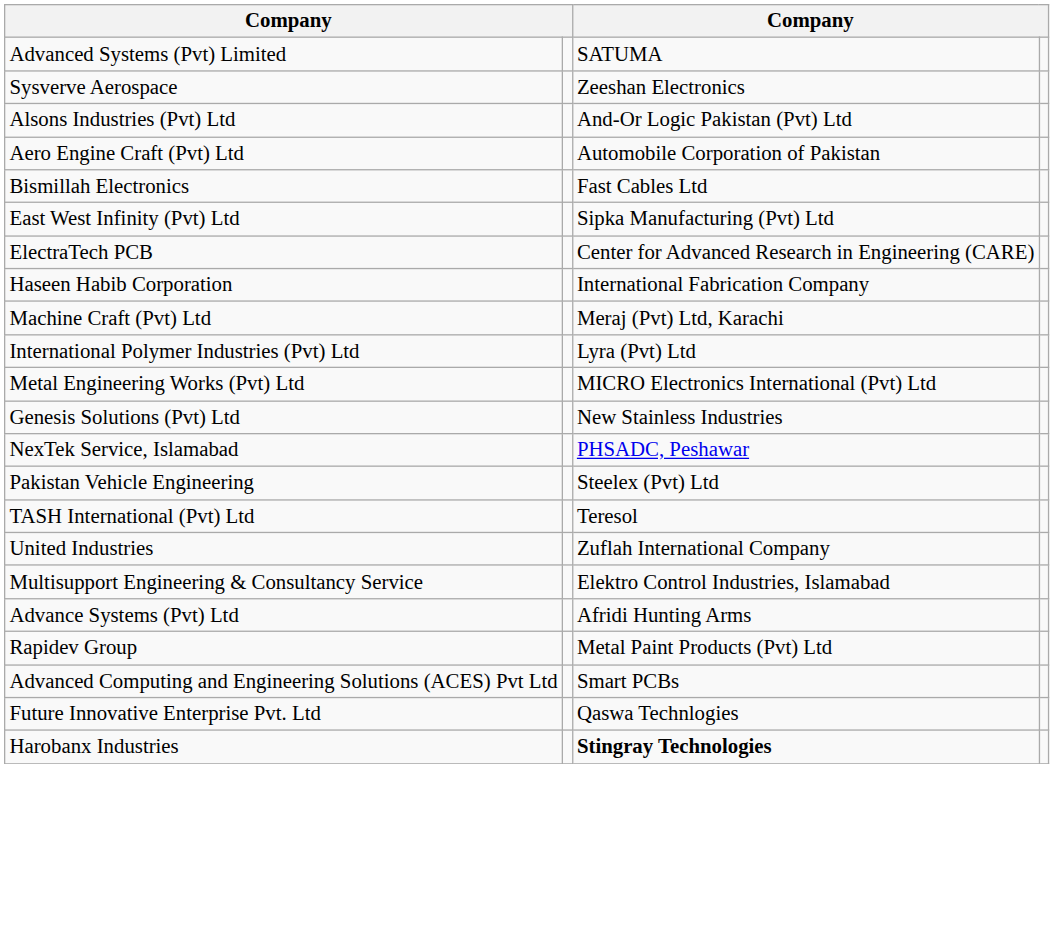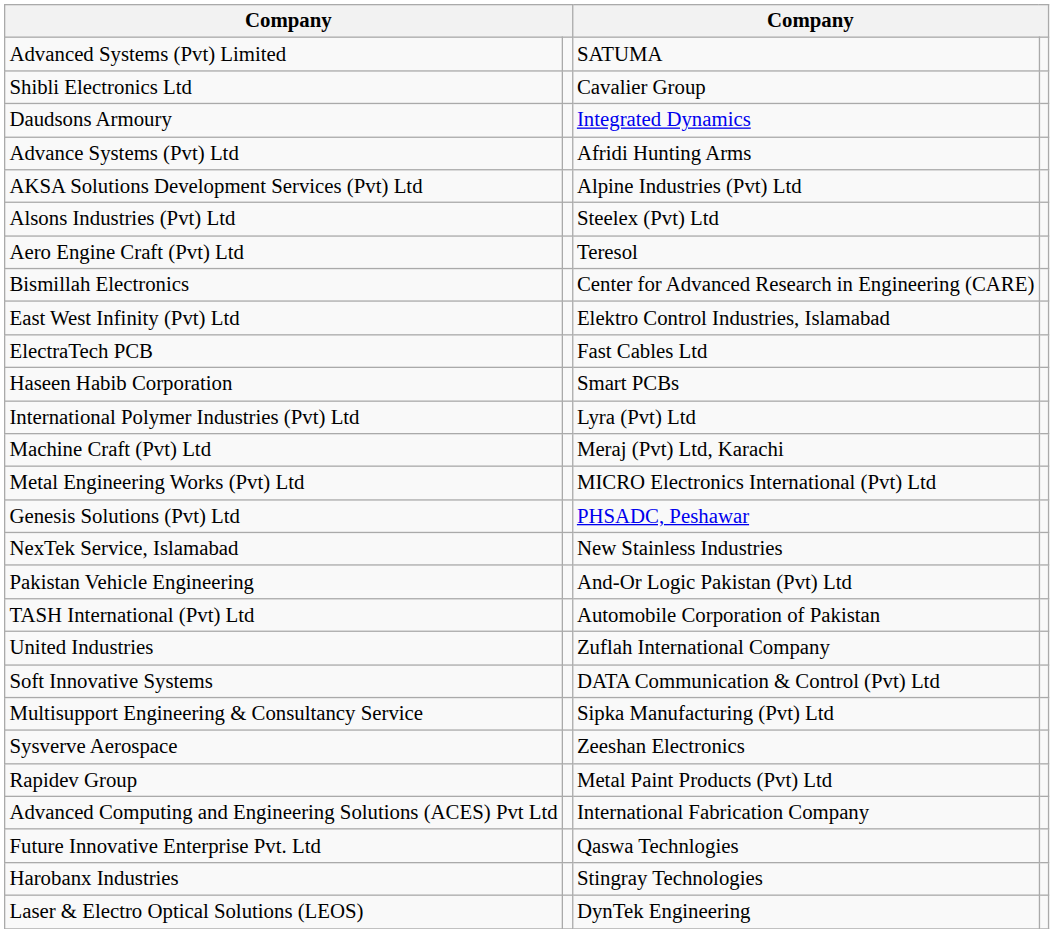 <table class="wikitable">
 <tr>
 <th colspan="2">Company</th>
 <th colspan="2">Company</th>
 </tr>
 <tr>
 <td>Advanced Systems (Pvt) Limited</td>
 <td></td>
 <td>SATUMA</td>
 <td></td>
 </tr>
 <tr>
-<td>Sysverve Aerospace</td>
+<td>Shibli Electronics Ltd</td>
 <td></td>
-<td>Zeeshan Electronics</td>
+<td>Cavalier Group</td>
+<td></td>
+</tr>
+<tr>
+<td>Daudsons Armoury</td>
+<td></td>
+<td><a href='#'>Integrated Dynamics</a></td>
+<td></td>
+</tr>
+<tr>
+<td>Advance Systems (Pvt) Ltd</td>
+<td></td>
+<td>Afridi Hunting Arms</td>
+<td></td>
+</tr>
+<tr>
+<td>AKSA Solutions Development Services (Pvt) Ltd</td>
+<td></td>
+<td>Alpine Industries (Pvt) Ltd</td>
 <td></td>
 </tr>
 <tr>
 <td>Alsons Industries (Pvt) Ltd</td>
 <td></td>
-<td>And-Or Logic Pakistan (Pvt) Ltd</td>
+<td>Steelex (Pvt) Ltd</td>
 <td></td>
 </tr>
 <tr>
 <td>Aero Engine Craft (Pvt) Ltd</td>
 <td></td>
-<td>Automobile Corporation of Pakistan</td>
+<td>Teresol</td>
 <td></td>
 </tr>
 <tr>
 <td>Bismillah Electronics</td>
 <td></td>
-<td>Fast Cables Ltd</td>
+<td>Center for Advanced Research in Engineering (CARE)</td>
 <td></td>
 </tr>
 <tr>
 <td>East West Infinity (Pvt) Ltd</td>
 <td></td>
-<td>Sipka Manufacturing (Pvt) Ltd</td>
+<td>Elektro Control Industries, Islamabad</td>
 <td></td>
 </tr>
 <tr>
 <td>ElectraTech PCB</td>
 <td></td>
-<td>Center for Advanced Research in Engineering (CARE)</td>
+<td>Fast Cables Ltd</td>
 <td></td>
 </tr>
 <tr>
 <td>Haseen Habib Corporation</td>
 <td></td>
-<td>International Fabrication Company</td>
+<td>Smart PCBs</td>
+<td></td>
+</tr>
+<tr>
+<td>International Polymer Industries (Pvt) Ltd</td>
+<td></td>
+<td>Lyra (Pvt) Ltd</td>
 <td></td>
 </tr>
 <tr>
 <td>Machine Craft (Pvt) Ltd</td>
 <td></td>
 <td>Meraj (Pvt) Ltd, Karachi</td>
-<td></td>
-</tr>
-<tr>
-<td>International Polymer Industries (Pvt) Ltd</td>
-<td></td>
-<td>Lyra (Pvt) Ltd</td>
 <td></td>
 </tr>
 <tr>
 <td>Metal Engineering Works (Pvt) Ltd</td>
 <td></td>
 <td>MICRO Electronics International (Pvt) Ltd</td>
 <td></td>
 </tr>
 <tr>
 <td>Genesis Solutions (Pvt) Ltd</td>
 <td></td>
-<td>New Stainless Industries</td>
+<td><a href='#'>PHSADC, Peshawar</a></td>
 <td></td>
 </tr>
 <tr>
 <td>NexTek Service, Islamabad</td>
 <td></td>
-<td><a href='#'>PHSADC, Peshawar</a></td>
+<td>New Stainless Industries</td>
 <td></td>
 </tr>
 <tr>
 <td>Pakistan Vehicle Engineering</td>
 <td></td>
-<td>Steelex (Pvt) Ltd</td>
+<td>And-Or Logic Pakistan (Pvt) Ltd</td>
 <td></td>
 </tr>
 <tr>
 <td>TASH International (Pvt) Ltd</td>
 <td></td>
-<td>Teresol</td>
+<td>Automobile Corporation of Pakistan</td>
 <td></td>
 </tr>
 <tr>
 <td>United Industries</td>
 <td></td>
 <td>Zuflah International Company</td>
 <td></td>
 </tr>
 <tr>
-<td>Multisupport Engineering & Consultancy Service</td>
+<td>Soft Innovative Systems</td>
 <td></td>
-<td>Elektro Control Industries, Islamabad</td>
+<td>DATA Communication & Control (Pvt) Ltd</td>
 <td></td>
 </tr>
 <tr>
-<td>Advance Systems (Pvt) Ltd</td>
+<td>Multisupport Engineering & Consultancy Service</td>
 <td></td>
-<td>Afridi Hunting Arms</td>
+<td>Sipka Manufacturing (Pvt) Ltd</td>
+<td></td>
+</tr>
+<tr>
+<td>Sysverve Aerospace</td>
+<td></td>
+<td>Zeeshan Electronics</td>
 <td></td>
 </tr>
 <tr>
 <td>Rapidev Group</td>
 <td></td>
 <td>Metal Paint Products (Pvt) Ltd</td>
 <td></td>
 </tr>
 <tr>
 <td>Advanced Computing and Engineering Solutions (ACES) Pvt Ltd</td>
 <td></td>
-<td>Smart PCBs</td>
+<td>International Fabrication Company</td>
 <td></td>
 </tr>
 <tr>
 <td>Future Innovative Enterprise Pvt. Ltd</td>
 <td></td>
 <td>Qaswa Technlogies</td>
 <td></td>
 </tr>
 <tr>
 <td>Harobanx Industries</td>
 <td></td>
-<td><strong>Stingray Technologies</strong></td>
+<td>Stingray Technologies</td>
+<td></td>
+</tr>
+<tr>
+<td>Laser & Electro Optical Solutions (LEOS)</td>
+<td></td>
+<td>DynTek Engineering</td>
 <td></td>
 </tr>
 </table>
